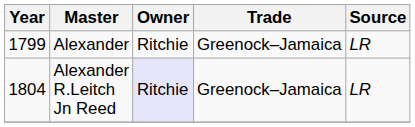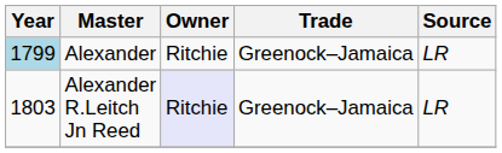 <table class=" wikitable">
 <tr>
 <th>Year</th>
 <th>Master</th>
 <th>Owner</th>
 <th>Trade</th>
 <th>Source</th>
 </tr>
 <tr>
-<td>1799</td>
+<td style="background: lightblue;">1799</td>
 <td>Alexander</td>
 <td>Ritchie</td>
 <td>Greenock–Jamaica</td>
 <td><em>LR</em></td>
 </tr>
 <tr>
-<td>1804</td>
+<td>1803</td>
 <td>Alexander<br>R.Leitch<br>Jn Reed</td>
 <td style="background: lavender;">Ritchie</td>
 <td>Greenock–Jamaica</td>
 <td><em>LR</em></td>
 </tr>
 <tr>
 </tr>
 </table>
